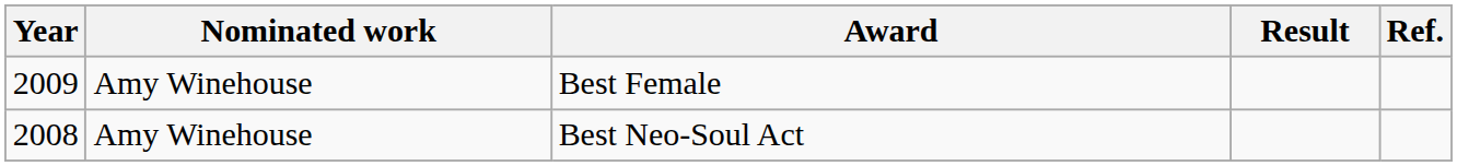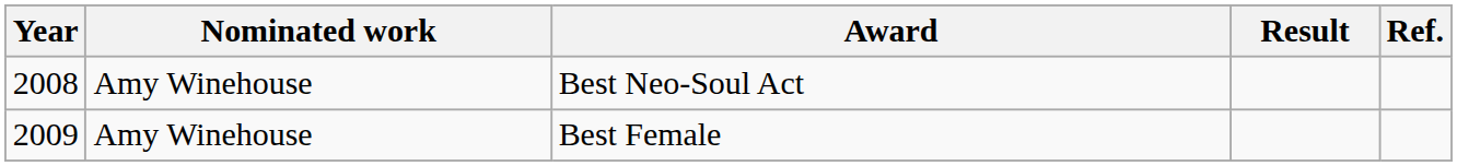 <table class="wikitable">
 <tr>
 <th>Year</th>
 <th width="220">Nominated work</th>
 <th width="325">Award</th>
 <th width="65">Result</th>
 <th>Ref.</th>
 </tr>
 <tr>
+<td align="center">2008</td>
+<td>Amy Winehouse</td>
+<td>Best Neo-Soul Act</td>
+<td></td>
+<td align="center"></td>
+</tr>
+<tr>
 <td align="center">2009</td>
 <td>Amy Winehouse</td>
 <td>Best Female</td>
 <td></td>
 <td align="center"></td>
 </tr>
-<tr>
-<td align="center">2008</td>
-<td>Amy Winehouse</td>
-<td>Best Neo-Soul Act</td>
-<td></td>
-<td align="center"></td>
-</tr>
 </table>
